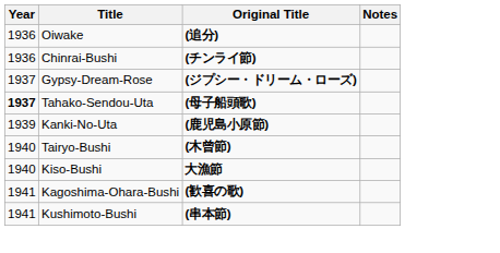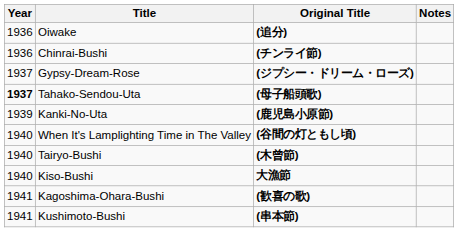 <table class="wikitable">
 <tr>
 <th>Year</th>
 <th>Title</th>
 <th>Original Title</th>
 <th>Notes</th>
 </tr>
 <tr>
 <td>1936</td>
 <td>Oiwake</td>
 <td><strong>(追分)</strong></td>
 <td></td>
 </tr>
 <tr>
 <td>1936</td>
 <td>Chinrai-Bushi</td>
 <td><strong>(チンライ節)</strong></td>
 <td></td>
 </tr>
 <tr>
 <td>1937</td>
 <td>Gypsy-Dream-Rose</td>
 <td><strong>(ジプシー・ドリーム・ローズ)</strong></td>
 <td></td>
 </tr>
 <tr>
 <td><strong>1937</strong></td>
 <td>Tahako-Sendou-Uta</td>
 <td><strong>(母子船頭歌)</strong></td>
 <td></td>
 </tr>
 <tr>
 <td>1939</td>
 <td>Kanki-No-Uta</td>
 <td><strong>(鹿児島小原節)</strong></td>
 <td></td>
 </tr>
 <tr>
 <td>1940</td>
+<td>When It's Lamplighting Time in The Valley</td>
+<td><strong>(谷間の灯ともし頃)</strong></td>
+<td></td>
+</tr>
+<tr>
+<td>1940</td>
 <td>Tairyo-Bushi</td>
 <td><strong>(木曾節)</strong></td>
 <td></td>
 </tr>
 <tr>
 <td>1940</td>
 <td>Kiso-Bushi</td>
 <td><strong>大漁節</strong></td>
 <td></td>
 </tr>
 <tr>
 <td>1941</td>
 <td>Kagoshima-Ohara-Bushi</td>
 <td><strong>(歓喜の歌)</strong></td>
 <td></td>
 </tr>
 <tr>
 <td>1941</td>
 <td>Kushimoto-Bushi</td>
 <td><strong>(串本節)</strong></td>
 <td></td>
 </tr>
 </table>
